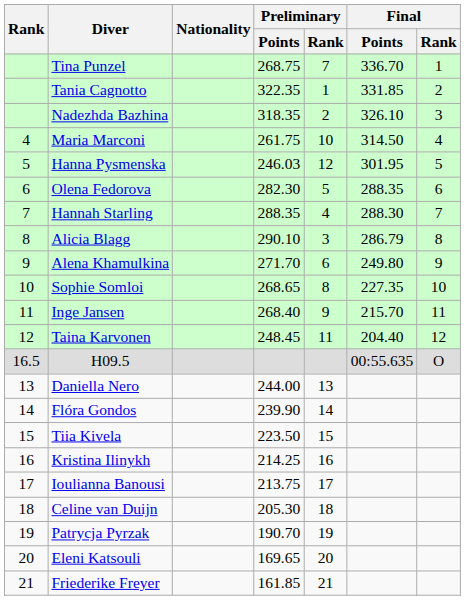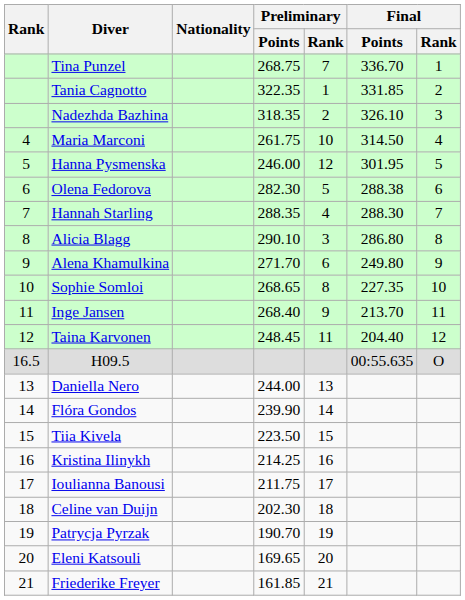 <table class="wikitable sortable" style="text-align:center">
 <tr>
 <th rowspan=2>Rank</th>
 <th rowspan=2>Diver</th>
 <th rowspan=2>Nationality</th>
 <th colspan="2">Preliminary</th>
 <th colspan="2">Final</th>
 </tr>
 <tr>
 <th>Points</th>
 <th>Rank</th>
 <th>Points</th>
 <th>Rank</th>
 </tr>
 <tr bgcolor=ccffcc>
 <td></td>
 <td align=left><a href='#'>Tina Punzel</a></td>
 <td align=left></td>
 <td>268.75</td>
 <td>7</td>
 <td>336.70</td>
 <td>1</td>
 </tr>
 <tr bgcolor=ccffcc>
 <td></td>
 <td align=left><a href='#'>Tania Cagnotto</a></td>
 <td align=left></td>
 <td>322.35</td>
 <td>1</td>
 <td>331.85</td>
 <td>2</td>
 </tr>
 <tr bgcolor=ccffcc>
 <td></td>
 <td align=left><a href='#'>Nadezhda Bazhina</a></td>
 <td align=left></td>
 <td>318.35</td>
 <td>2</td>
 <td>326.10</td>
 <td>3</td>
 </tr>
 <tr bgcolor=ccffcc>
 <td>4</td>
 <td align=left><a href='#'>Maria Marconi</a></td>
 <td align=left></td>
 <td>261.75</td>
 <td>10</td>
 <td>314.50</td>
 <td>4</td>
 </tr>
 <tr bgcolor=ccffcc>
 <td>5</td>
 <td align=left><a href='#'>Hanna Pysmenska</a></td>
 <td align=left></td>
-<td>246.03</td>
+<td>246.00</td>
 <td>12</td>
 <td>301.95</td>
 <td>5</td>
 </tr>
 <tr bgcolor=ccffcc>
 <td>6</td>
 <td align=left><a href='#'>Olena Fedorova</a></td>
 <td align=left></td>
 <td>282.30</td>
 <td>5</td>
-<td>288.35</td>
+<td>288.38</td>
 <td>6</td>
 </tr>
 <tr bgcolor=ccffcc>
 <td>7</td>
 <td align=left><a href='#'>Hannah Starling</a></td>
 <td align=left></td>
 <td>288.35</td>
 <td>4</td>
 <td>288.30</td>
 <td>7</td>
 </tr>
 <tr bgcolor=ccffcc>
 <td>8</td>
 <td align=left><a href='#'>Alicia Blagg</a></td>
 <td align=left></td>
 <td>290.10</td>
 <td>3</td>
-<td>286.79</td>
+<td>286.80</td>
 <td>8</td>
 </tr>
 <tr bgcolor=ccffcc>
 <td>9</td>
 <td align=left><a href='#'>Alena Khamulkina</a></td>
 <td align=left></td>
 <td>271.70</td>
 <td>6</td>
 <td>249.80</td>
 <td>9</td>
 </tr>
 <tr bgcolor=ccffcc>
 <td>10</td>
 <td align=left><a href='#'>Sophie Somloi</a></td>
 <td align=left></td>
 <td>268.65</td>
 <td>8</td>
 <td>227.35</td>
 <td>10</td>
 </tr>
 <tr bgcolor=ccffcc>
 <td>11</td>
 <td align=left><a href='#'>Inge Jansen</a></td>
 <td align=left></td>
 <td>268.40</td>
 <td>9</td>
-<td>215.70</td>
+<td>213.70</td>
 <td>11</td>
 </tr>
 <tr bgcolor=ccffcc>
 <td>12</td>
 <td align=left><a href='#'>Taina Karvonen</a></td>
 <td align=left></td>
 <td>248.45</td>
 <td>11</td>
 <td>204.40</td>
 <td>12</td>
 </tr>
 <tr bgcolor=#DDDDDD>
 <td><span>16.5</span></td>
 <td><span>H09.5</span></td>
 <td></td>
 <td></td>
 <td></td>
 <td><span>00:55.635</span></td>
 <td><span>O</span></td>
 </tr>
 <tr>
 <td>13</td>
 <td align=left><a href='#'>Daniella Nero</a></td>
 <td align=left></td>
 <td>244.00</td>
 <td>13</td>
 <td></td>
 <td></td>
 </tr>
 <tr>
 <td>14</td>
 <td align=left><a href='#'>Flóra Gondos</a></td>
 <td align=left></td>
 <td>239.90</td>
 <td>14</td>
 <td></td>
 <td></td>
 </tr>
 <tr>
 <td>15</td>
 <td align=left><a href='#'>Tiia Kivela</a></td>
 <td align=left></td>
 <td>223.50</td>
 <td>15</td>
 <td></td>
 <td></td>
 </tr>
 <tr>
 <td>16</td>
 <td align=left><a href='#'>Kristina Ilinykh</a></td>
 <td align=left></td>
 <td>214.25</td>
 <td>16</td>
 <td></td>
 <td></td>
 </tr>
 <tr>
 <td>17</td>
 <td align=left><a href='#'>Ioulianna Banousi</a></td>
 <td align=left></td>
-<td>213.75</td>
+<td>211.75</td>
 <td>17</td>
 <td></td>
 <td></td>
 </tr>
 <tr>
 <td>18</td>
 <td align=left><a href='#'>Celine van Duijn</a></td>
 <td align=left></td>
-<td>205.30</td>
+<td>202.30</td>
 <td>18</td>
 <td></td>
 <td></td>
 </tr>
 <tr>
 <td>19</td>
 <td align=left><a href='#'>Patrycja Pyrzak</a></td>
 <td align=left></td>
 <td>190.70</td>
 <td>19</td>
 <td></td>
 <td></td>
 </tr>
 <tr>
 <td>20</td>
 <td align=left><a href='#'>Eleni Katsouli</a></td>
 <td align=left></td>
 <td>169.65</td>
 <td>20</td>
 <td></td>
 <td></td>
 </tr>
 <tr>
 <td>21</td>
 <td align=left><a href='#'>Friederike Freyer</a></td>
 <td align=left></td>
 <td>161.85</td>
 <td>21</td>
 <td></td>
 <td></td>
 </tr>
 </table>
